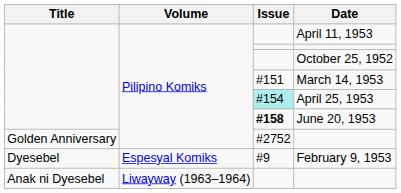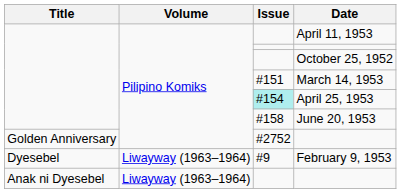 <table class="wikitable sortable">
 <tr>
 <th>Title</th>
 <th>Volume</th>
 <th>Issue</th>
 <th>Date</th>
 </tr>
 <tr>
 <td rowspan=6></td>
 <td rowspan=7><a href='#'>Pilipino Komiks</a></td>
 <td></td>
 <td>April 11, 1953</td>
 </tr>
 <tr>
 <td></td>
 <td></td>
 </tr>
 <tr>
 <td></td>
 <td>October 25, 1952</td>
 </tr>
 <tr>
 <td>#151</td>
 <td>March 14, 1953</td>
 </tr>
 <tr>
 <td style="background: paleturquoise;">#154</td>
 <td>April 25, 1953</td>
 </tr>
 <tr>
-<td><strong>#158</strong></td>
+<td>#158</td>
 <td>June 20, 1953</td>
 </tr>
 <tr>
 <td>Golden Anniversary</td>
 <td>#2752</td>
 <td></td>
 </tr>
 <tr>
 <td>Dyesebel</td>
-<td><a href='#'>Espesyal Komiks</a></td>
+<td><a href='#'>Liwayway</a> (1963–1964)</td>
 <td>#9</td>
 <td>February 9, 1953</td>
 </tr>
 <tr>
 <td>Anak ni Dyesebel</td>
 <td><a href='#'>Liwayway</a> (1963–1964)</td>
 <td></td>
 <td></td>
 </tr>
 </table>
